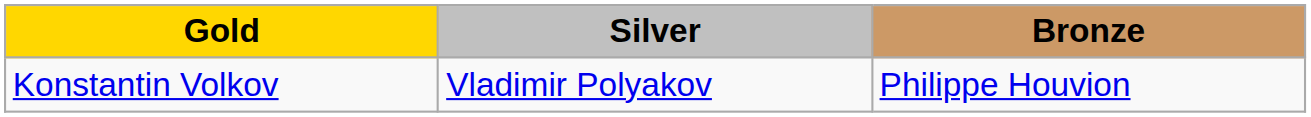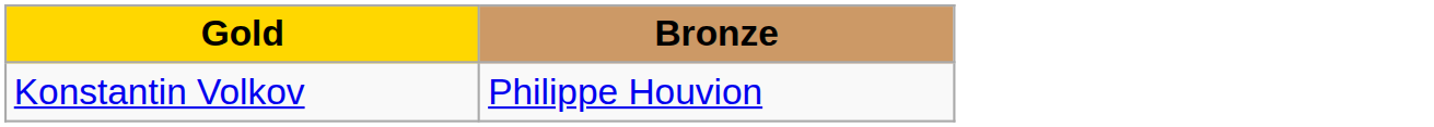 <table class="wikitable" style="text-align:left">
 <tr align="center">
 <td width=200 bgcolor=gold><strong>Gold</strong></td>
-<td width=200 bgcolor=silver><strong>Silver</strong></td>
 <td width=200 bgcolor=CC9966><strong>Bronze</strong></td>
 </tr>
 <tr>
 <td><a href='#'>Konstantin Volkov</a><br><em></em></td>
-<td><a href='#'>Vladimir Polyakov</a><br><em></em></td>
 <td><a href='#'>Philippe Houvion</a><br><em></em></td>
 </tr>
 </table>
